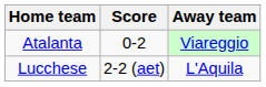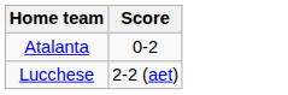 <table class="wikitable" style="text-align: center">
 <tr>
 <th>Home team</th>
 <th>Score</th>
-<th>Away team</th>
 </tr>
 <tr>
 <td><a href='#'>Atalanta</a></td>
 <td>0-2</td>
-<td bgcolor="ccffcc"><a href='#'>Viareggio</a></td>
 </tr>
 <tr>
 <td><a href='#'>Lucchese</a></td>
 <td>2-2 (<a href='#'>aet</a>)</td>
-<td><a href='#'>L'Aquila</a></td>
 </tr>
 </table>
